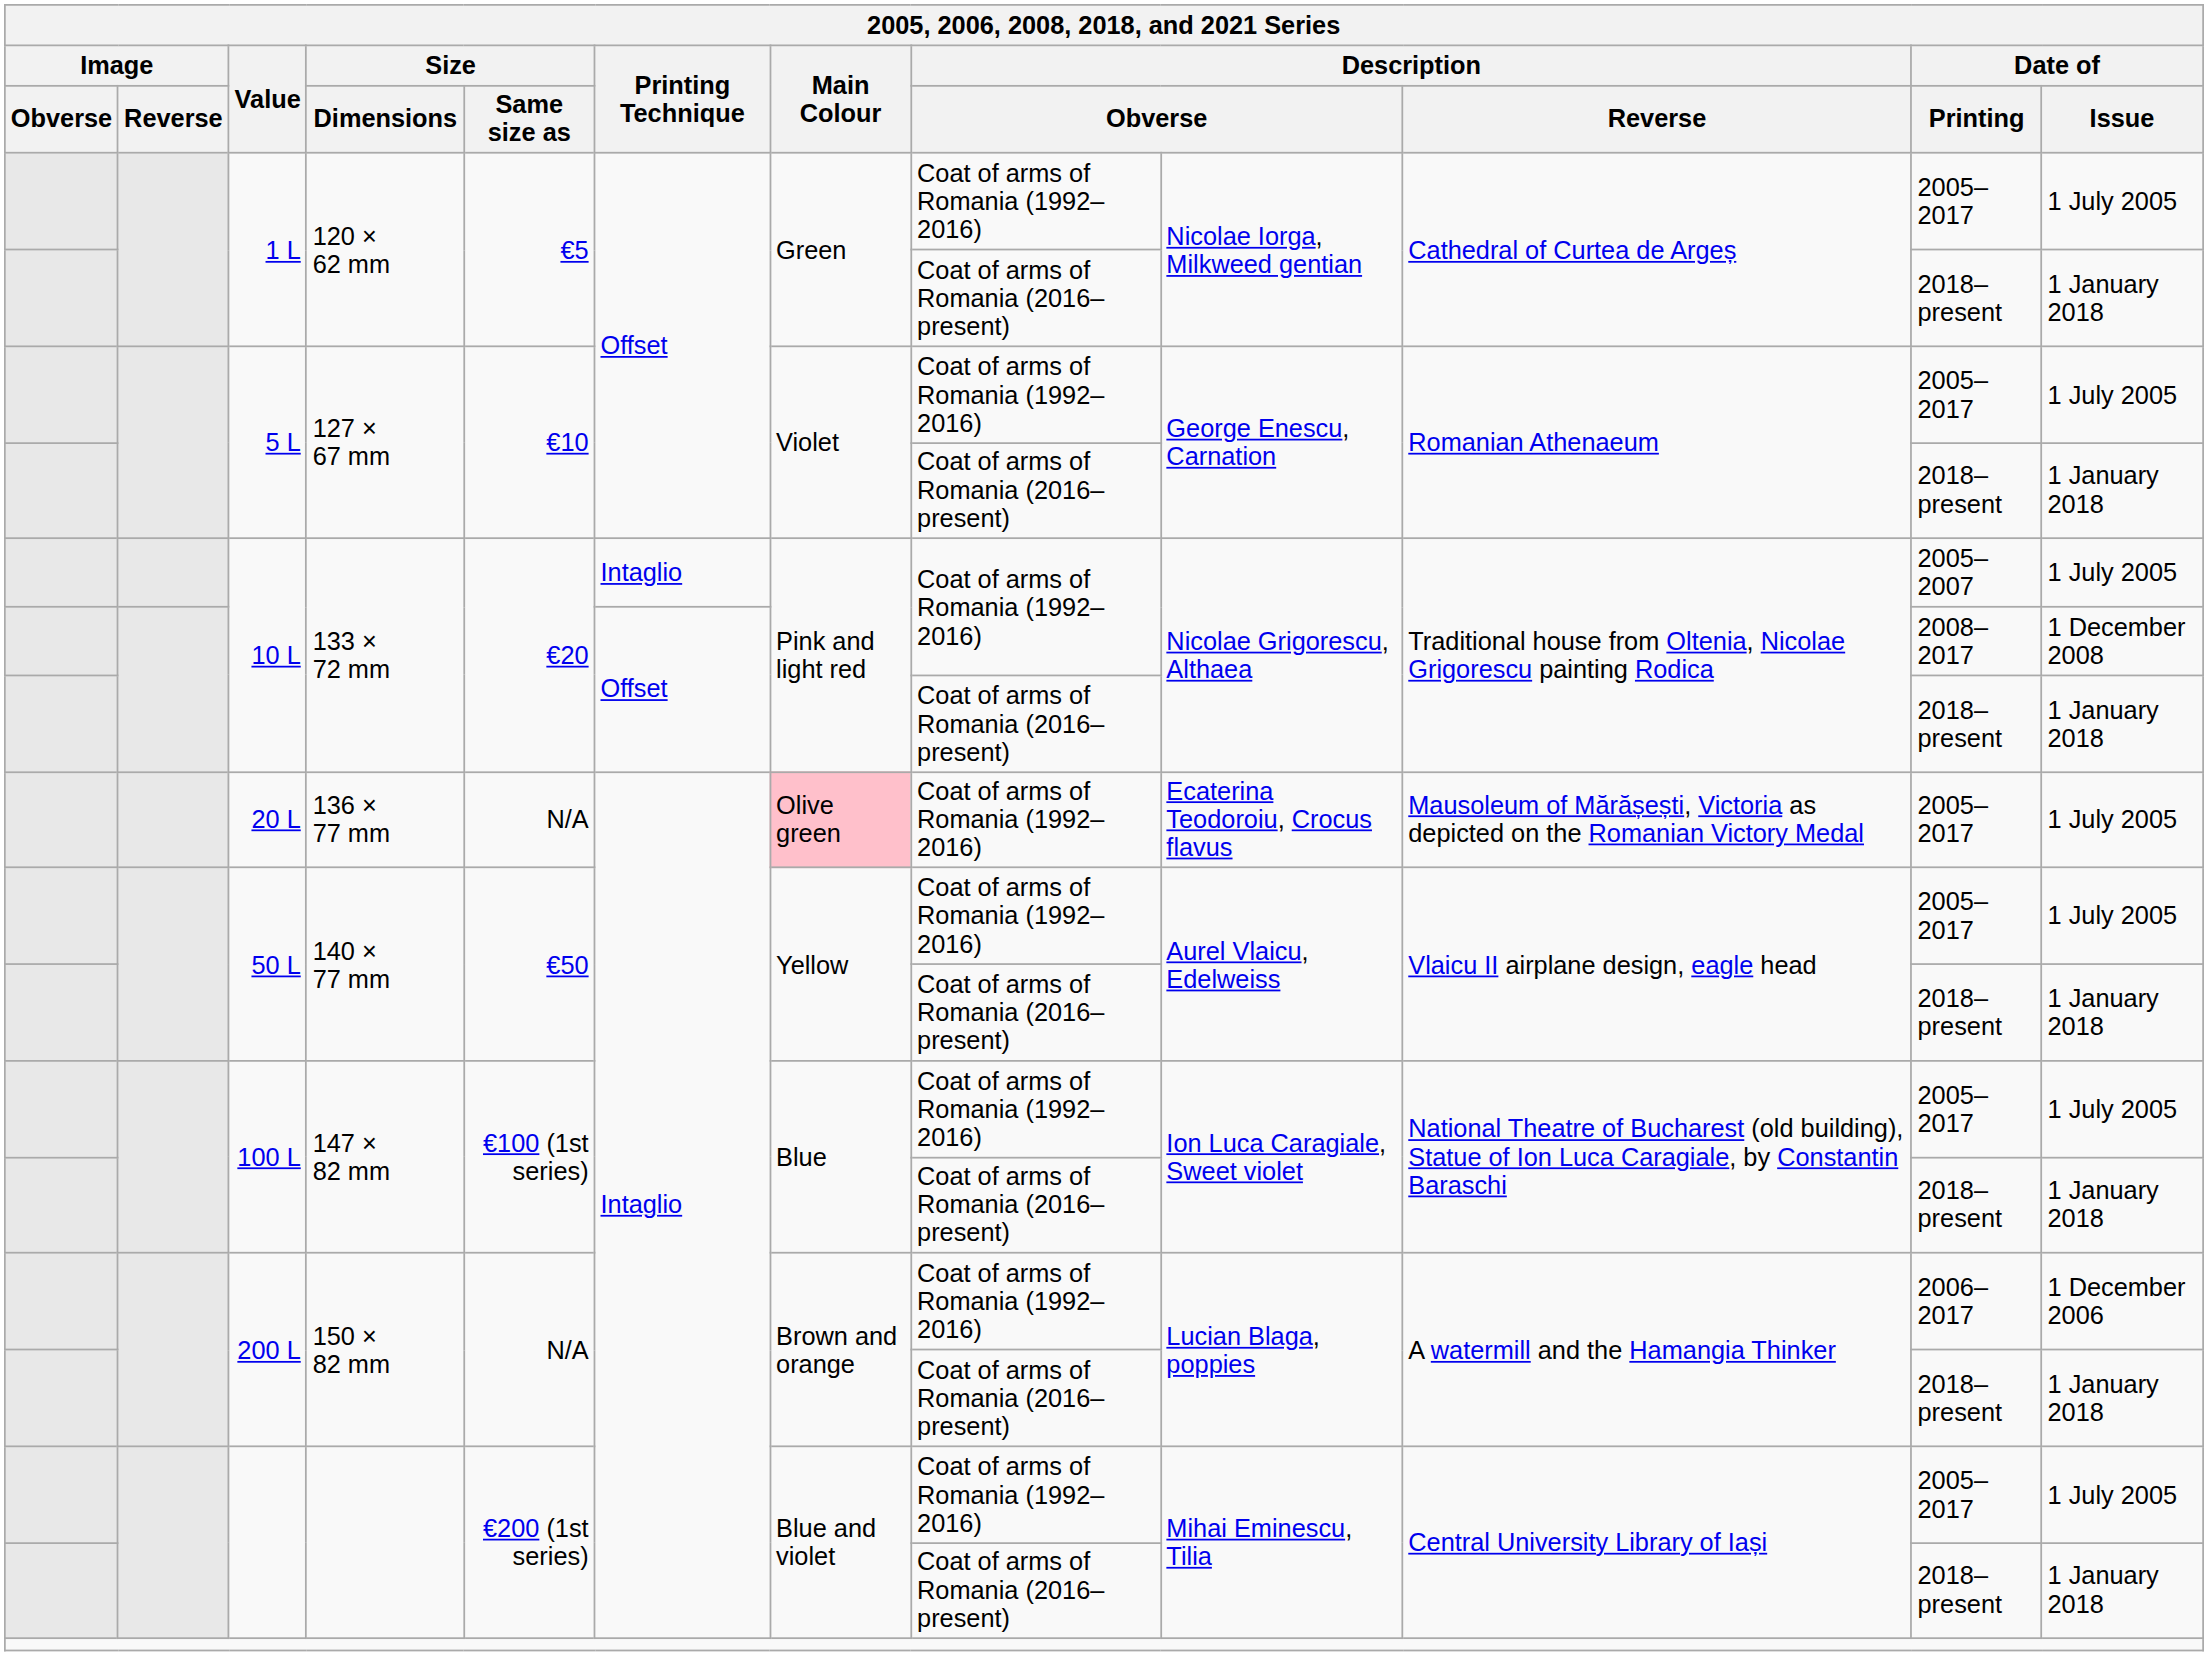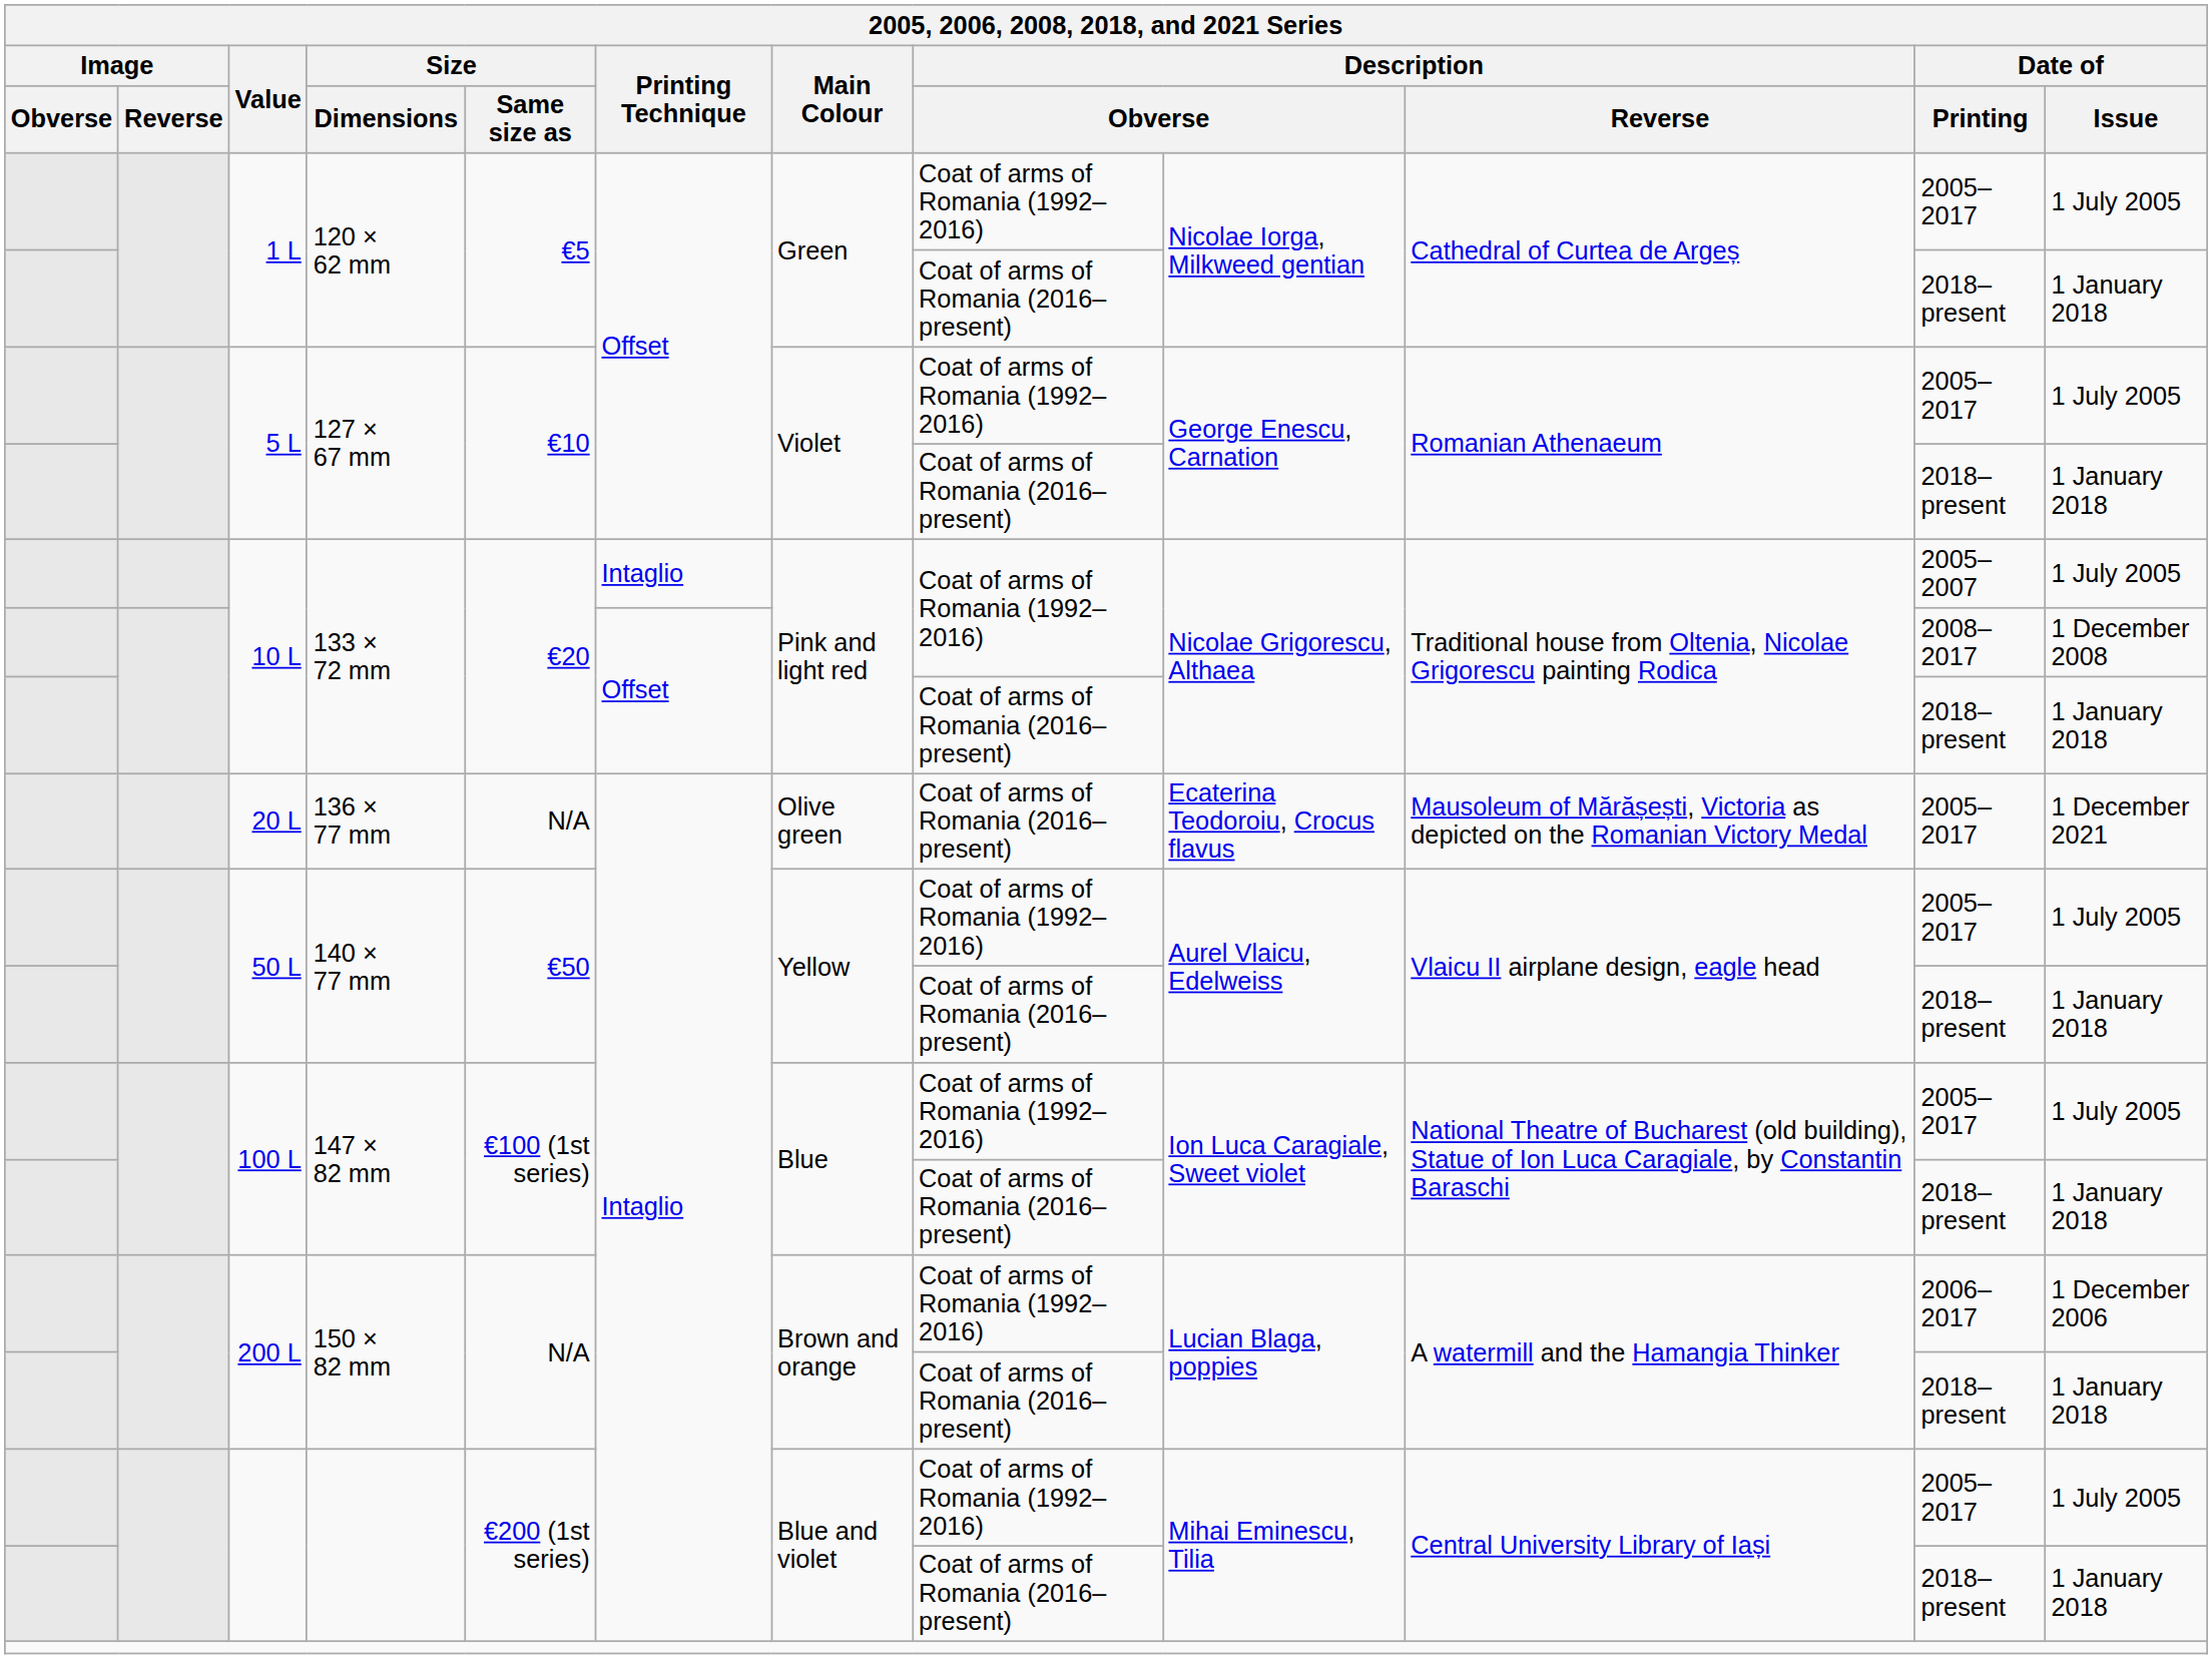 <table class="wikitable" style="font-size: 90%">
 <tr>
 <th colspan=12>2005, 2006, 2008, 2018, and 2021 Series</th>
 </tr>
 <tr>
 <th colspan=2>Image</th>
 <th rowspan=2>Value</th>
 <th colspan=2>Size</th>
 <th rowspan=2>Printing Technique</th>
 <th rowspan=2>Main Colour</th>
 <th colspan=3>Description</th>
 <th colspan=2>Date of</th>
 </tr>
 <tr>
 <th>Obverse</th>
 <th>Reverse</th>
 <th>Dimensions</th>
 <th>Same size as</th>
 <th colspan=2>Obverse</th>
 <th>Reverse</th>
 <th>Printing</th>
 <th>Issue</th>
 </tr>
 <tr>
 <td align=right bgcolor="#E8E8E8"></td>
 <td align=left bgcolor="#E8E8E8" rowspan=2></td>
 <td align=right rowspan=2><a href='#'>1 L</a></td>
 <td rowspan=2>120 × 62 mm</td>
 <td align=right rowspan=2><a href='#'>€5</a></td>
 <td rowspan=4><a href='#'>Offset</a></td>
 <td rowspan=2>Green</td>
 <td>Coat of arms of Romania (1992–2016)</td>
 <td rowspan=2><a href='#'>Nicolae Iorga</a>, <a href='#'>Milkweed gentian</a></td>
 <td rowspan=2><a href='#'>Cathedral of Curtea de Argeș</a></td>
 <td>2005–2017</td>
 <td>1 July 2005</td>
 </tr>
 <tr>
 <td align=right bgcolor="#E8E8E8"></td>
 <td>Coat of arms of Romania (2016–present)</td>
 <td>2018–present</td>
 <td>1 January 2018</td>
 </tr>
 <tr>
 <td align=right bgcolor="#E8E8E8"></td>
 <td align=left bgcolor="#E8E8E8" rowspan=2></td>
 <td align=right rowspan=2><a href='#'>5 L</a></td>
 <td rowspan=2>127 × 67 mm</td>
 <td align=right rowspan=2><a href='#'>€10</a></td>
 <td rowspan=2>Violet</td>
 <td>Coat of arms of Romania (1992–2016)</td>
 <td rowspan=2><a href='#'>George Enescu</a>, <a href='#'>Carnation</a></td>
 <td rowspan=2><a href='#'>Romanian Athenaeum</a></td>
 <td>2005–2017</td>
 <td>1 July 2005</td>
 </tr>
 <tr>
 <td align=right bgcolor="#E8E8E8"></td>
 <td>Coat of arms of Romania (2016–present)</td>
 <td>2018–present</td>
 <td>1 January 2018</td>
 </tr>
 <tr>
 <td align=right bgcolor="#E8E8E8"></td>
 <td align=left bgcolor="#E8E8E8"></td>
 <td rowspan=3 align=right><a href='#'>10 L</a></td>
 <td rowspan=3>133 × 72 mm</td>
 <td rowspan=3 align=right><a href='#'>€20</a></td>
 <td><a href='#'>Intaglio</a></td>
 <td rowspan=3>Pink and light red</td>
 <td rowspan=2>Coat of arms of Romania (1992–2016)</td>
 <td rowspan=3><a href='#'>Nicolae Grigorescu</a>, <a href='#'>Althaea</a></td>
 <td rowspan=3>Traditional house from <a href='#'>Oltenia</a>, <a href='#'>Nicolae Grigorescu</a> painting <a href='#'>Rodica</a></td>
 <td>2005–2007</td>
 <td>1 July 2005</td>
 </tr>
 <tr>
 <td align=right bgcolor="#E8E8E8"></td>
 <td align=left bgcolor="#E8E8E8" rowspan=2></td>
 <td rowspan=2><a href='#'>Offset</a></td>
 <td>2008–2017</td>
 <td>1 December 2008</td>
 </tr>
 <tr>
 <td align=right bgcolor="#E8E8E8"></td>
 <td>Coat of arms of Romania (2016–present)</td>
 <td>2018–present</td>
 <td>1 January 2018</td>
 </tr>
 <tr>
 <td align=right bgcolor="#E8E8E8"></td>
 <td align=left bgcolor="#E8E8E8"></td>
 <td align=right><a href='#'>20 L</a></td>
 <td>136 × 77 mm</td>
 <td align=right>N/A</td>
 <td rowspan=9><a href='#'>Intaglio</a></td>
-<td style="background: pink;">Olive green</td>
-<td>Coat of arms of Romania (1992–2016)</td>
+<td>Olive green</td>
+<td>Coat of arms of Romania (2016–present)</td>
 <td><a href='#'>Ecaterina Teodoroiu</a>, <a href='#'>Crocus flavus</a></td>
 <td><a href='#'>Mausoleum of Mărășești</a>, <a href='#'>Victoria</a> as depicted on the <a href='#'>Romanian Victory Medal</a></td>
 <td>2005–2017</td>
-<td>1 July 2005</td>
+<td>1 December 2021</td>
 </tr>
 <tr>
 <td align=right bgcolor="#E8E8E8"></td>
 <td align=left bgcolor="#E8E8E8" rowspan=2></td>
 <td align=right rowspan=2><a href='#'>50 L</a></td>
 <td rowspan=2>140 × 77 mm</td>
 <td align=right rowspan=2><a href='#'>€50</a></td>
 <td rowspan=2>Yellow</td>
 <td>Coat of arms of Romania (1992–2016)</td>
 <td rowspan=2><a href='#'>Aurel Vlaicu</a>, <a href='#'>Edelweiss</a></td>
 <td rowspan=2><a href='#'>Vlaicu II</a> airplane design, <a href='#'>eagle</a> head</td>
 <td>2005–2017</td>
 <td>1 July 2005</td>
 </tr>
 <tr>
 <td align=right bgcolor="#E8E8E8"></td>
 <td>Coat of arms of Romania (2016–present)</td>
 <td>2018–present</td>
 <td>1 January 2018</td>
 </tr>
 <tr>
 <td align=right bgcolor="#E8E8E8"></td>
 <td align=left bgcolor="#E8E8E8" rowspan=2></td>
 <td align=right rowspan=2><a href='#'>100 L</a></td>
 <td rowspan=2>147 × 82 mm</td>
 <td align=right rowspan=2><a href='#'>€100</a> (1st series)</td>
 <td rowspan=2>Blue</td>
 <td>Coat of arms of Romania (1992–2016)</td>
 <td rowspan=2><a href='#'>Ion Luca Caragiale</a>, <a href='#'>Sweet violet</a></td>
 <td rowspan=2><a href='#'>National Theatre of Bucharest</a> (old building), <a href='#'>Statue of Ion Luca Caragiale</a>, by <a href='#'>Constantin Baraschi</a></td>
 <td>2005–2017</td>
 <td>1 July 2005</td>
 </tr>
 <tr>
 <td align=right bgcolor="#E8E8E8"></td>
 <td>Coat of arms of Romania (2016–present)</td>
 <td>2018–present</td>
 <td>1 January 2018</td>
 </tr>
 <tr>
 <td align=right bgcolor="#E8E8E8"></td>
 <td align=left bgcolor="#E8E8E8" rowspan=2></td>
 <td align=right rowspan=2><a href='#'>200 L</a></td>
 <td rowspan=2>150 × 82 mm</td>
 <td align=right rowspan=2>N/A</td>
 <td rowspan=2>Brown and orange</td>
 <td>Coat of arms of Romania (1992–2016)</td>
 <td rowspan=2><a href='#'>Lucian Blaga</a>, <a href='#'>poppies</a></td>
 <td rowspan=2>A <a href='#'>watermill</a> and the <a href='#'>Hamangia Thinker</a></td>
 <td>2006–2017</td>
 <td>1 December 2006</td>
 </tr>
 <tr>
 <td align=right bgcolor="#E8E8E8"></td>
 <td>Coat of arms of Romania (2016–present)</td>
 <td>2018–present</td>
 <td>1 January 2018</td>
 </tr>
 <tr>
 <td align=right bgcolor="#E8E8E8"></td>
 <td align=left bgcolor="#E8E8E8" rowspan=2></td>
 <td align=right rowspan=2></td>
 <td rowspan=2></td>
 <td align=right rowspan=2><a href='#'>€200</a> (1st series)</td>
 <td rowspan=2>Blue and violet</td>
 <td>Coat of arms of Romania (1992–2016)</td>
 <td rowspan=2><a href='#'>Mihai Eminescu</a>, <a href='#'>Tilia</a></td>
 <td rowspan=2><a href='#'>Central University Library of Iași</a></td>
 <td>2005–2017</td>
 <td>1 July 2005</td>
 </tr>
 <tr>
 <td align=right bgcolor="#E8E8E8"></td>
 <td>Coat of arms of Romania (2016–present)</td>
 <td>2018–present</td>
 <td>1 January 2018</td>
 </tr>
 <tr>
 <td colspan="12"></td>
 </tr>
 </table>
